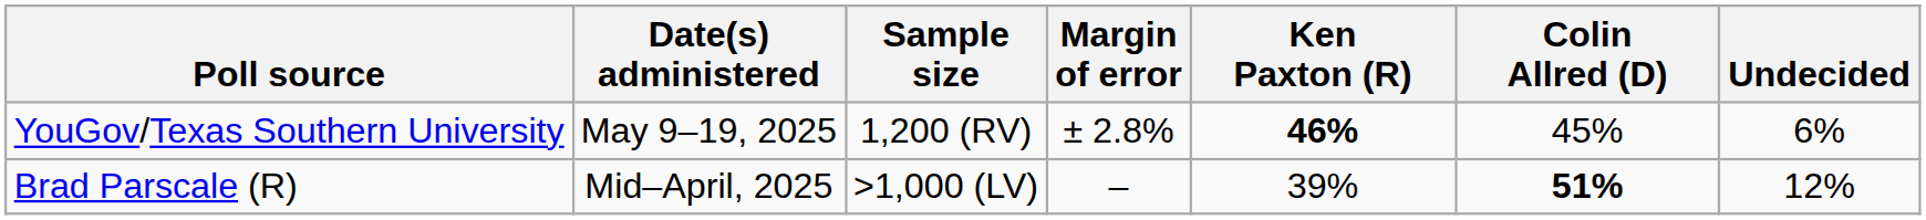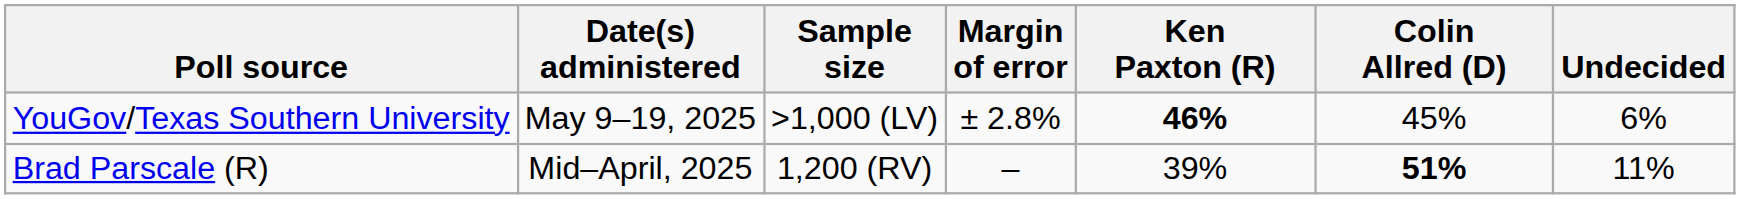 <table class="wikitable" style="font-size:90%;text-align:center;">
 <tr valign=bottom>
 <th>Poll source</th>
 <th>Date(s)<br>administered</th>
 <th>Sample<br>size</th>
 <th>Margin<br>of error</th>
 <th style="width:100px;">Ken<br>Paxton (R)</th>
 <th style="width:100px;">Colin<br>Allred (D)</th>
 <th>Undecided</th>
 </tr>
 <tr>
 <td style="text-align:left;"><a href='#'>YouGov</a>/<a href='#'>Texas Southern University</a></td>
 <td>May 9–19, 2025</td>
-<td>1,200 (RV)</td>
+<td>>1,000 (LV)</td>
 <td>± 2.8%</td>
 <td><strong>46%</strong></td>
 <td>45%</td>
 <td>6%</td>
 </tr>
 <tr>
 <td style="text-align:left;"><a href='#'>Brad Parscale</a> (R)</td>
 <td>Mid–April, 2025</td>
-<td>>1,000 (LV)</td>
+<td>1,200 (RV)</td>
 <td>–</td>
 <td>39%</td>
 <td><strong>51%</strong></td>
-<td>12%</td>
+<td>11%</td>
 </tr>
 </table>
